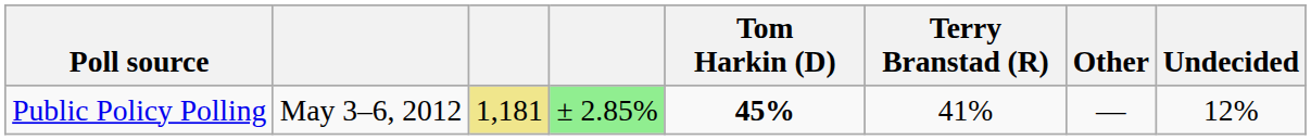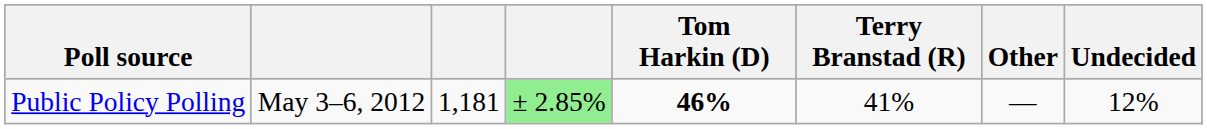 <table class="wikitable" style="text-align:center">
 <tr valign= bottom>
 <th>Poll source</th>
 <th></th>
 <th></th>
 <th></th>
 <th style="width:100px;">Tom<br>Harkin (D)</th>
 <th style="width:100px;">Terry<br>Branstad (R)</th>
 <th>Other</th>
 <th>Undecided</th>
 </tr>
 <tr>
 <td align=left><a href='#'>Public Policy Polling</a></td>
 <td>May 3–6, 2012</td>
-<td style="background: khaki;">1,181</td>
+<td>1,181</td>
 <td style="background: lightgreen;">± 2.85%</td>
-<td><strong>45%</strong></td>
+<td><strong>46%</strong></td>
 <td>41%</td>
 <td>—</td>
 <td>12%</td>
 </tr>
 </table>
